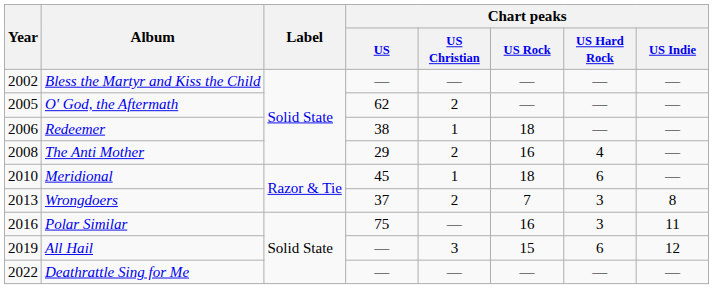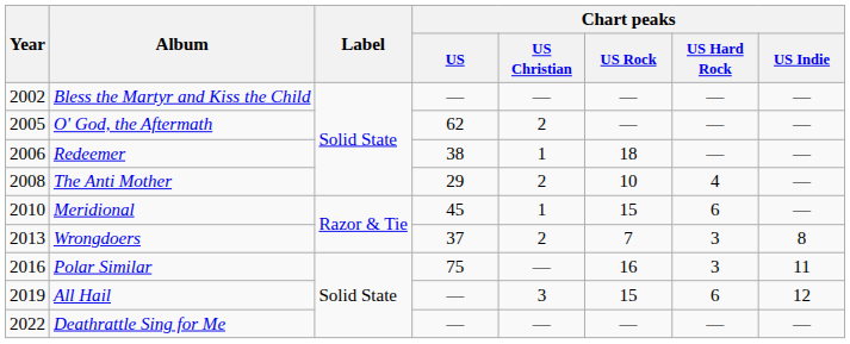 <table class="wikitable">
 <tr>
 <th rowspan="2">Year</th>
 <th rowspan="2">Album</th>
 <th rowspan="2">Label</th>
 <th colspan="5">Chart peaks</th>
 </tr>
 <tr>
 <th style="width:70px;"><small><a href='#'>US</a><br></small></th>
 <th style="width:70px;"><small><a href='#'>US Christian</a><br></small></th>
 <th style="width:70px;"><small><a href='#'>US Rock</a><br></small></th>
 <th style="width:70px;"><small><a href='#'>US Hard Rock</a><br></small></th>
 <th style="width:70px;"><small><a href='#'>US Indie</a><br></small></th>
 </tr>
 <tr>
 <td>2002</td>
 <td><em><a href='#'>Bless the Martyr and Kiss the Child</a></em></td>
 <td rowspan="4"><a href='#'>Solid State</a></td>
 <td style="text-align:center;">—</td>
 <td style="text-align:center;">—</td>
 <td style="text-align:center;">—</td>
 <td style="text-align:center;">—</td>
 <td style="text-align:center;">—</td>
 </tr>
 <tr>
 <td>2005</td>
 <td><em><a href='#'>O' God, the Aftermath</a></em></td>
 <td style="text-align:center;">62</td>
 <td style="text-align:center;">2</td>
 <td style="text-align:center;">—</td>
 <td style="text-align:center;">—</td>
 <td style="text-align:center;">—</td>
 </tr>
 <tr>
 <td>2006</td>
 <td><em><a href='#'>Redeemer</a></em></td>
 <td style="text-align:center;">38</td>
 <td style="text-align:center;">1</td>
 <td style="text-align:center;">18</td>
 <td style="text-align:center;">—</td>
 <td style="text-align:center;">—</td>
 </tr>
 <tr>
 <td>2008</td>
 <td><em><a href='#'>The Anti Mother</a></em></td>
 <td style="text-align:center;">29</td>
 <td style="text-align:center;">2</td>
-<td style="text-align:center;">16</td>
+<td style="text-align:center;">10</td>
 <td style="text-align:center;">4</td>
 <td style="text-align:center;">—</td>
 </tr>
 <tr>
 <td>2010</td>
 <td><em><a href='#'>Meridional</a></em></td>
 <td rowspan="2"><a href='#'>Razor & Tie</a></td>
 <td style="text-align:center;">45</td>
 <td style="text-align:center;">1</td>
-<td style="text-align:center;">18</td>
+<td style="text-align:center;">15</td>
 <td style="text-align:center;">6</td>
 <td style="text-align:center;">—</td>
 </tr>
 <tr>
 <td>2013</td>
 <td><em><a href='#'>Wrongdoers</a></em></td>
 <td style="text-align:center;">37</td>
 <td style="text-align:center;">2</td>
 <td style="text-align:center;">7</td>
 <td style="text-align:center;">3</td>
 <td style="text-align:center;">8</td>
 </tr>
 <tr>
 <td>2016</td>
 <td><em><a href='#'>Polar Similar</a></em></td>
 <td rowspan="3">Solid State</td>
 <td style="text-align:center;">75</td>
 <td style="text-align:center;">—</td>
 <td style="text-align:center;">16</td>
 <td style="text-align:center;">3</td>
 <td style="text-align:center;">11</td>
 </tr>
 <tr>
 <td>2019</td>
 <td><em><a href='#'>All Hail</a></em></td>
 <td style="text-align:center;">—</td>
 <td style="text-align:center;">3</td>
 <td style="text-align:center;">15</td>
 <td style="text-align:center;">6</td>
 <td style="text-align:center;">12</td>
 </tr>
 <tr>
 <td>2022</td>
 <td><em><a href='#'>Deathrattle Sing for Me</a></em></td>
 <td style="text-align:center;">—</td>
 <td style="text-align:center;">—</td>
 <td style="text-align:center;">—</td>
 <td style="text-align:center;">—</td>
 <td style="text-align:center;">—</td>
 </tr>
 </table>
